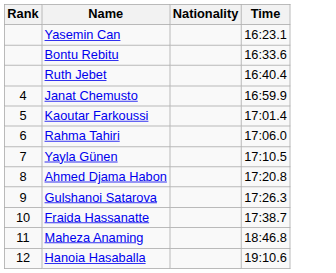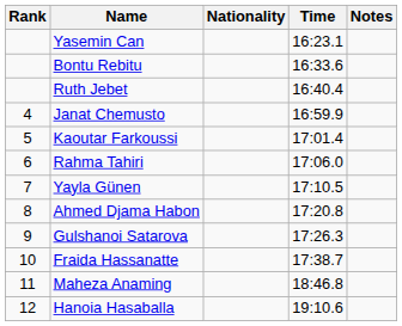 <table class="wikitable sortable" style="text-align:center">
 <tr>
 <th>Rank</th>
 <th>Name</th>
 <th>Nationality</th>
 <th>Time</th>
+<th>Notes</th>
 </tr>
 <tr>
 <td></td>
 <td align=left><a href='#'>Yasemin Can</a></td>
 <td align=left></td>
 <td>16:23.1</td>
+<td></td>
 </tr>
 <tr>
 <td></td>
 <td align=left><a href='#'>Bontu Rebitu</a></td>
 <td align=left></td>
 <td>16:33.6</td>
+<td></td>
 </tr>
 <tr>
 <td></td>
 <td align=left><a href='#'>Ruth Jebet</a></td>
 <td align=left></td>
 <td>16:40.4</td>
+<td></td>
 </tr>
 <tr>
 <td>4</td>
 <td align=left><a href='#'>Janat Chemusto</a></td>
 <td align=left></td>
 <td>16:59.9</td>
+<td></td>
 </tr>
 <tr>
 <td>5</td>
 <td align=left><a href='#'>Kaoutar Farkoussi</a></td>
 <td align=left></td>
 <td>17:01.4</td>
+<td></td>
 </tr>
 <tr>
 <td>6</td>
 <td align=left><a href='#'>Rahma Tahiri</a></td>
 <td align=left></td>
 <td>17:06.0</td>
+<td></td>
 </tr>
 <tr>
 <td>7</td>
 <td align=left><a href='#'>Yayla Günen</a></td>
 <td align=left></td>
 <td>17:10.5</td>
+<td></td>
 </tr>
 <tr>
 <td>8</td>
 <td align=left><a href='#'>Ahmed Djama Habon</a></td>
 <td align=left></td>
 <td>17:20.8</td>
+<td></td>
 </tr>
 <tr>
 <td>9</td>
 <td align=left><a href='#'>Gulshanoi Satarova</a></td>
 <td align=left></td>
 <td>17:26.3</td>
+<td></td>
 </tr>
 <tr>
 <td>10</td>
 <td align=left><a href='#'>Fraida Hassanatte</a></td>
 <td align=left></td>
 <td>17:38.7</td>
+<td></td>
 </tr>
 <tr>
 <td>11</td>
 <td align=left><a href='#'>Maheza Anaming</a></td>
 <td align=left></td>
 <td>18:46.8</td>
+<td></td>
 </tr>
 <tr>
 <td>12</td>
 <td align=left><a href='#'>Hanoia Hasaballa</a></td>
 <td align=left></td>
 <td>19:10.6</td>
+<td></td>
 </tr>
 </table>
